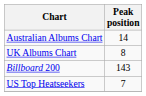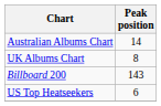 <table class="wikitable">
 <tr>
 <th align="center">Chart</th>
 <th align="center">Peak<br>position</th>
 </tr>
 <tr>
 <td><a href='#'>Australian Albums Chart</a></td>
 <td align="center">14</td>
 </tr>
 <tr>
 <td align="left"><a href='#'>UK Albums Chart</a></td>
 <td align="center">8</td>
 </tr>
 <tr>
 <td align="left"><a href='#'><em>Billboard</em> 200</a></td>
 <td align="center">143</td>
 </tr>
 <tr>
 <td align="left"><a href='#'>US Top Heatseekers</a></td>
-<td align="center">7</td>
+<td align="center">6</td>
 </tr>
 <tr>
 </tr>
 </table>
